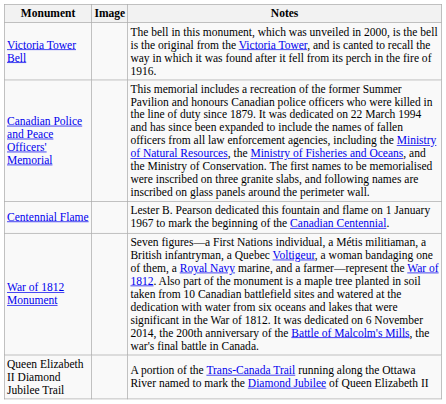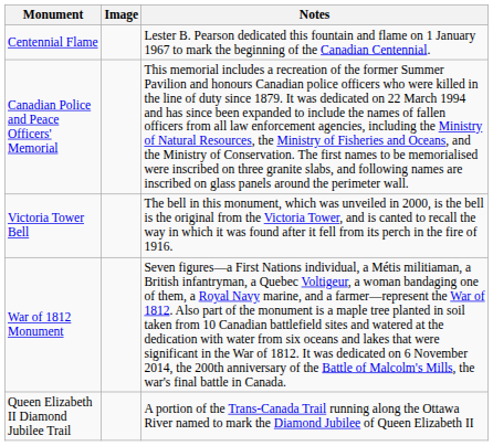 <table class="wikitable">
 <tr>
 <th style="width:20%;">Monument</th>
 <th>Image</th>
 <th>Notes</th>
 </tr>
 <tr>
-<td><a href='#'>Victoria Tower Bell</a></td>
+<td><a href='#'>Centennial Flame</a></td>
 <td></td>
-<td>The bell in this monument, which was unveiled in 2000, is the bell is the original from the <a href='#'>Victoria Tower</a>, and is canted to recall the way in which it was found after it fell from its perch in the fire of 1916.</td>
+<td>Lester B. Pearson dedicated this fountain and flame on 1 January 1967 to mark the beginning of the <a href='#'>Canadian Centennial</a>.</td>
 </tr>
 <tr>
 <td><a href='#'>Canadian Police and Peace Officers' Memorial</a></td>
 <td></td>
 <td>This memorial includes a recreation of the former Summer Pavilion and honours Canadian police officers who were killed in the line of duty since 1879. It was dedicated on 22 March 1994 and has since been expanded to include the names of fallen officers from all law enforcement agencies, including the <a href='#'>Ministry of Natural Resources</a>, the <a href='#'>Ministry of Fisheries and Oceans</a>, and the Ministry of Conservation. The first names to be memorialised were inscribed on three granite slabs, and following names are inscribed on glass panels around the perimeter wall.</td>
 </tr>
 <tr>
-<td><a href='#'>Centennial Flame</a></td>
+<td><a href='#'>Victoria Tower Bell</a></td>
 <td></td>
-<td>Lester B. Pearson dedicated this fountain and flame on 1 January 1967 to mark the beginning of the <a href='#'>Canadian Centennial</a>.</td>
+<td>The bell in this monument, which was unveiled in 2000, is the bell is the original from the <a href='#'>Victoria Tower</a>, and is canted to recall the way in which it was found after it fell from its perch in the fire of 1916.</td>
 </tr>
 <tr>
 <td><a href='#'>War of 1812 Monument</a></td>
 <td></td>
 <td>Seven figures—a First Nations individual, a Métis militiaman, a British infantryman, a Quebec <a href='#'>Voltigeur</a>, a woman bandaging one of them, a <a href='#'>Royal Navy</a> marine, and a farmer—represent the <a href='#'>War of 1812</a>. Also part of the monument is a maple tree planted in soil taken from 10 Canadian battlefield sites and watered at the dedication with water from six oceans and lakes that were significant in the War of 1812. It was dedicated on 6 November 2014, the 200th anniversary of the <a href='#'>Battle of Malcolm's Mills</a>, the war's final battle in Canada.</td>
 </tr>
 <tr>
 <td>Queen Elizabeth II Diamond Jubilee Trail</td>
 <td></td>
 <td>A portion of the <a href='#'>Trans-Canada Trail</a> running along the Ottawa River named to mark the <a href='#'>Diamond Jubilee</a> of Queen Elizabeth II</td>
 </tr>
 </table>
